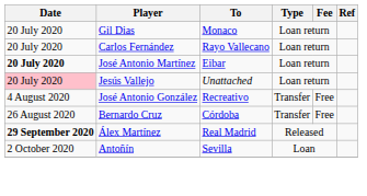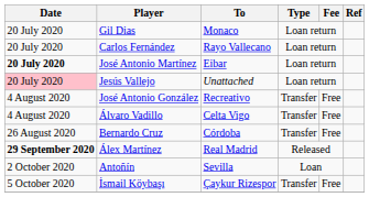 <table class="wikitable">
 <tr>
 <th>Date</th>
 <th>Player</th>
 <th>To</th>
 <th>Type</th>
 <th>Fee</th>
 <th>Ref</th>
 </tr>
 <tr>
 <td>20 July 2020</td>
 <td> <a href='#'>Gil Dias</a></td>
 <td> <a href='#'>Monaco</a></td>
 <td align=center colspan=2>Loan return</td>
 <td align=center></td>
 </tr>
 <tr>
 <td>20 July 2020</td>
 <td> <a href='#'>Carlos Fernández</a></td>
 <td><a href='#'>Rayo Vallecano</a></td>
 <td align=center colspan=2>Loan return</td>
 <td align=center></td>
 </tr>
 <tr>
 <td><strong>20 July 2020</strong></td>
 <td> <a href='#'>José Antonio Martínez</a></td>
 <td><a href='#'>Eibar</a></td>
 <td align=center colspan=2>Loan return</td>
 <td align=center></td>
 </tr>
 <tr>
 <td style="background: pink;">20 July 2020</td>
 <td> <a href='#'>Jesús Vallejo</a></td>
 <td><em>Unattached</em></td>
 <td align=center colspan=2>Loan return</td>
 <td align=center></td>
 </tr>
 <tr>
 <td>4 August 2020</td>
 <td> <a href='#'>José Antonio González</a></td>
 <td><a href='#'>Recreativo</a></td>
 <td align=center>Transfer</td>
 <td align=center>Free</td>
 <td align=center></td>
 </tr>
 <tr>
+<td>4 August 2020</td>
+<td> <a href='#'>Álvaro Vadillo</a></td>
+<td><a href='#'>Celta Vigo</a></td>
+<td align=center>Transfer</td>
+<td align=center>Free</td>
+<td align=center></td>
+</tr>
+<tr>
 <td>26 August 2020</td>
 <td> <a href='#'>Bernardo Cruz</a></td>
 <td><a href='#'>Córdoba</a></td>
 <td align=center>Transfer</td>
 <td align=center>Free</td>
 <td align=center></td>
 </tr>
 <tr>
 <td><strong>29 September 2020</strong></td>
 <td> <a href='#'>Álex Martínez</a></td>
 <td><a href='#'>Real Madrid</a></td>
 <td align=center colspan=2>Released</td>
 <td align=center></td>
 </tr>
 <tr>
 <td>2 October 2020</td>
 <td> <a href='#'>Antoñín</a></td>
 <td><a href='#'>Sevilla</a></td>
 <td align=center colspan=2>Loan</td>
 <td align=center></td>
 </tr>
 <tr>
+<td>5 October 2020</td>
+<td> <a href='#'>İsmail Köybaşı</a></td>
+<td> <a href='#'>Çaykur Rizespor</a></td>
+<td align=center>Transfer</td>
+<td align=center>Free</td>
+<td align=center></td>
+</tr>
+<tr>
 </tr>
 </table>
